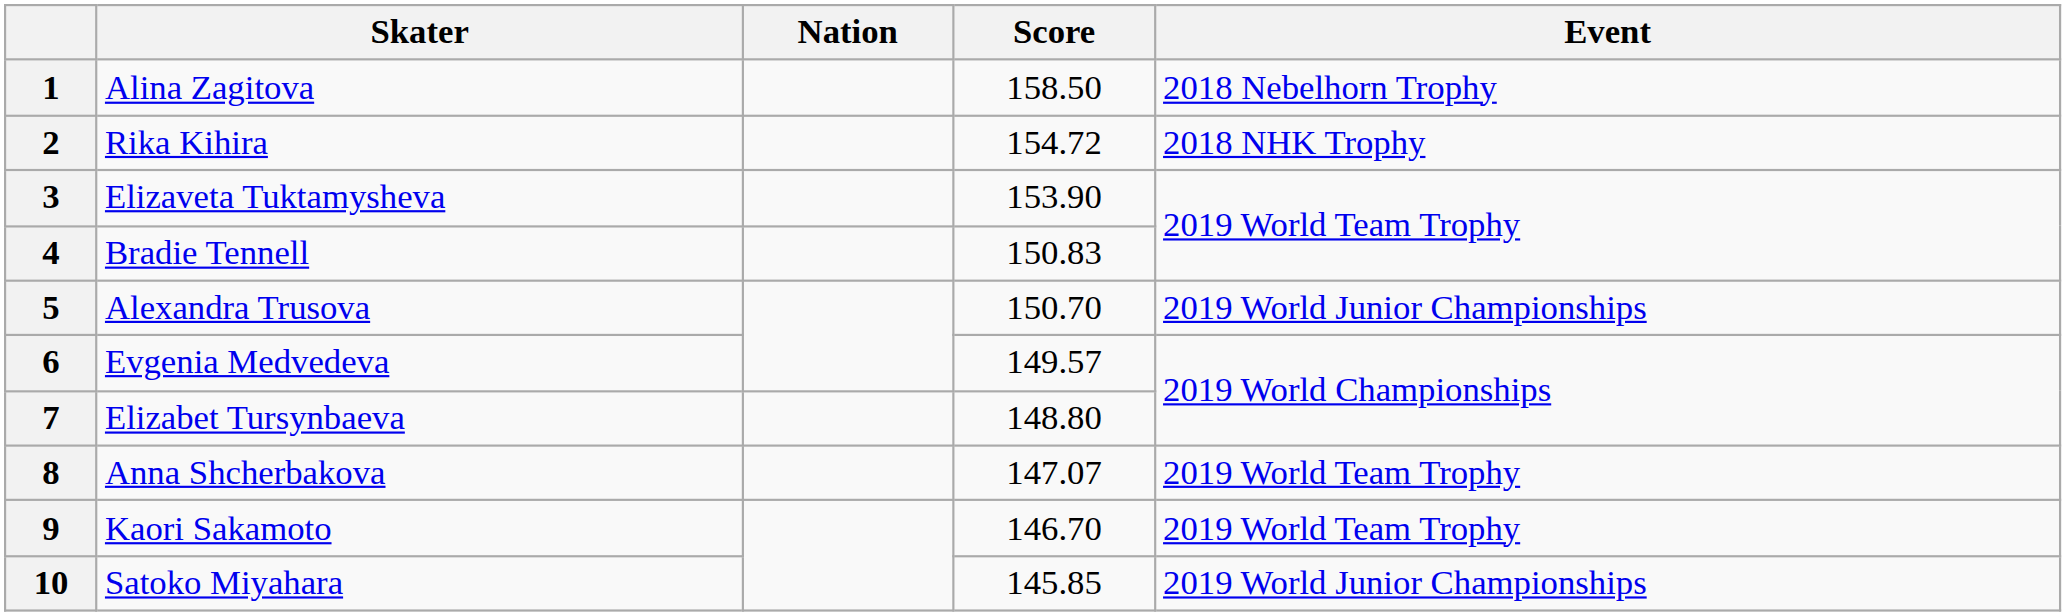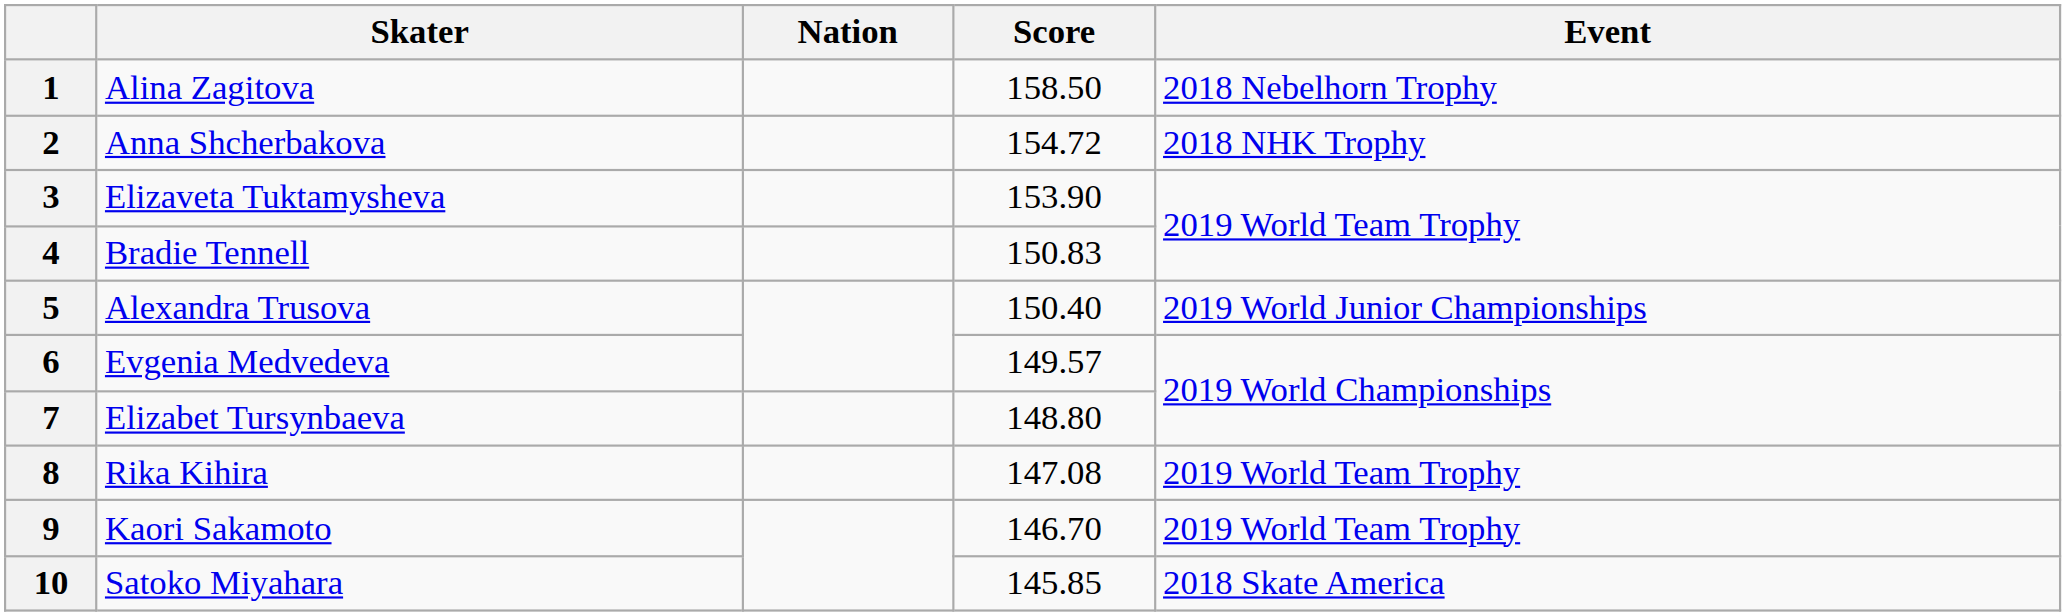 <table class="wikitable sortable" style="text-align:left; width:75%">
 <tr>
 <th scope="col"></th>
 <th scope="col">Skater</th>
 <th scope="col">Nation</th>
 <th scope="col">Score</th>
 <th scope="col">Event</th>
 </tr>
 <tr>
 <th scope="row">1</th>
 <td><a href='#'>Alina Zagitova</a></td>
 <td></td>
 <td style="text-align:center;">158.50</td>
 <td><a href='#'>2018 Nebelhorn Trophy</a></td>
 </tr>
 <tr>
 <th scope="row">2</th>
-<td><a href='#'>Rika Kihira</a></td>
+<td><a href='#'>Anna Shcherbakova</a></td>
 <td></td>
 <td style="text-align:center;">154.72</td>
 <td><a href='#'>2018 NHK Trophy</a></td>
 </tr>
 <tr>
 <th scope="row">3</th>
 <td><a href='#'>Elizaveta Tuktamysheva</a></td>
 <td></td>
 <td style="text-align:center;">153.90</td>
 <td rowspan="2"><a href='#'>2019 World Team Trophy</a></td>
 </tr>
 <tr>
 <th scope="row">4</th>
 <td><a href='#'>Bradie Tennell</a></td>
 <td></td>
 <td style="text-align:center;">150.83</td>
 </tr>
 <tr>
 <th scope="row">5</th>
 <td><a href='#'>Alexandra Trusova</a></td>
 <td rowspan="2"></td>
-<td style="text-align:center;">150.70</td>
+<td style="text-align:center;">150.40</td>
 <td><a href='#'>2019 World Junior Championships</a></td>
 </tr>
 <tr>
 <th scope="row">6</th>
 <td><a href='#'>Evgenia Medvedeva</a></td>
 <td style="text-align:center;">149.57</td>
 <td rowspan="2"><a href='#'>2019 World Championships</a></td>
 </tr>
 <tr>
 <th scope="row">7</th>
 <td><a href='#'>Elizabet Tursynbaeva</a></td>
 <td></td>
 <td style="text-align:center;">148.80</td>
 </tr>
 <tr>
 <th scope="row">8</th>
-<td><a href='#'>Anna Shcherbakova</a></td>
+<td><a href='#'>Rika Kihira</a></td>
 <td></td>
-<td style="text-align:center;">147.07</td>
+<td style="text-align:center;">147.08</td>
 <td><a href='#'>2019 World Team Trophy</a></td>
 </tr>
 <tr>
 <th scope="row">9</th>
 <td><a href='#'>Kaori Sakamoto</a></td>
 <td rowspan="2"></td>
 <td style="text-align:center;">146.70</td>
 <td><a href='#'>2019 World Team Trophy</a></td>
 </tr>
 <tr>
 <th scope="row">10</th>
 <td><a href='#'>Satoko Miyahara</a></td>
 <td style="text-align:center;">145.85</td>
-<td><a href='#'>2019 World Junior Championships</a></td>
+<td><a href='#'>2018 Skate America</a></td>
 </tr>
 </table>
